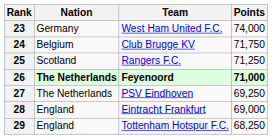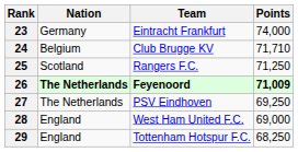 <table class="wikitable" style="text-align:left;">
 <tr>
 <th>Rank</th>
 <th>Nation</th>
 <th>Team</th>
 <th>Points</th>
 </tr>
 <tr>
 <th>23</th>
 <td> Germany</td>
-<td><a href='#'>West Ham United F.C.</a></td>
+<td><a href='#'>Eintracht Frankfurt</a></td>
 <td align=right>74,000</td>
 </tr>
 <tr>
 <th>24</th>
 <td> Belgium</td>
 <td><a href='#'>Club Brugge KV</a></td>
-<td align=right>71,750</td>
+<td align=right>71,710</td>
 </tr>
 <tr>
 <th>25</th>
 <td> Scotland</td>
 <td><a href='#'>Rangers F.C.</a></td>
 <td align=right>71,250</td>
 </tr>
 <tr>
 <th bgcolor="#ddffdd">26</th>
 <td bgcolor="#ddffdd"><strong> The Netherlands</strong></td>
 <td bgcolor="#ddffdd"><strong>Feyenoord</strong></td>
-<td align=right bgcolor="#ddffdd"><strong>71,000</strong></td>
+<td align=right bgcolor="#ddffdd"><strong>71,009</strong></td>
 </tr>
 <tr>
 <th>27</th>
 <td> The Netherlands</td>
 <td><a href='#'>PSV Eindhoven</a></td>
 <td align=right>69,250</td>
 </tr>
 <tr>
 <th>28</th>
 <td> England</td>
-<td><a href='#'>Eintracht Frankfurt</a></td>
+<td><a href='#'>West Ham United F.C.</a></td>
 <td align=right>69,000</td>
 </tr>
 <tr>
 <th>29</th>
 <td> England</td>
 <td><a href='#'>Tottenham Hotspur F.C.</a></td>
 <td align=right>68,250</td>
 </tr>
 </table>
